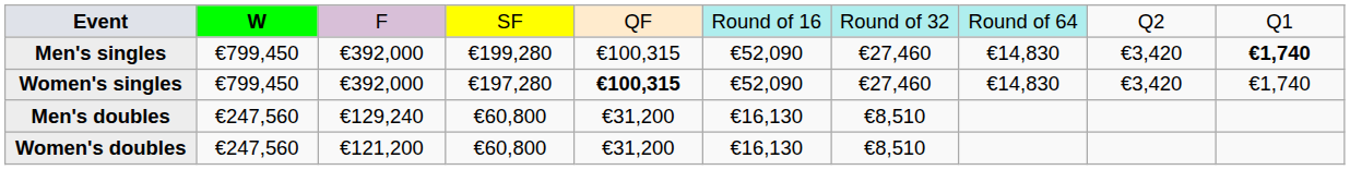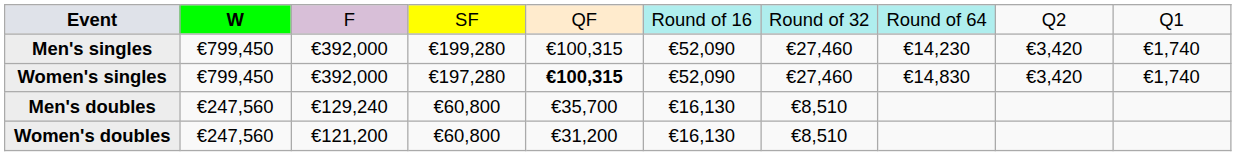 <table class=wikitable style=font-size:90%;text-align:center>
 <tr>
 <td width=130 bgcolor=dfe2e9><strong>Event</strong></td>
 <td width=80 bgcolor=lime><strong>W</strong></td>
 <td width=85 bgcolor=thistle>F</td>
 <td width=85 bgcolor=ffff00>SF</td>
 <td width=85 bgcolor=ffebcd>QF</td>
 <td width=85 bgcolor=afeeee>Round of 16</td>
 <td width=85 bgcolor=afeeee>Round of 32</td>
 <td width=85 bgcolor=afeeee>Round of 64</td>
 <td width=85>Q2</td>
 <td width=85>Q1</td>
 </tr>
 <tr>
 <th style=background:#ededed>Men's singles</th>
 <td>€799,450</td>
 <td>€392,000</td>
 <td>€199,280</td>
 <td>€100,315</td>
 <td>€52,090</td>
 <td>€27,460</td>
-<td>€14,830</td>
+<td>€14,230</td>
 <td>€3,420</td>
-<td><strong>€1,740</strong></td>
+<td>€1,740</td>
 </tr>
 <tr>
 <th style=background:#ededed>Women's singles</th>
 <td>€799,450</td>
 <td>€392,000</td>
 <td>€197,280</td>
 <td><strong>€100,315</strong></td>
 <td>€52,090</td>
 <td>€27,460</td>
 <td>€14,830</td>
 <td>€3,420</td>
 <td>€1,740</td>
 </tr>
 <tr>
 <th style=background:#ededed>Men's doubles</th>
 <td>€247,560</td>
 <td>€129,240</td>
 <td>€60,800</td>
-<td>€31,200</td>
+<td>€35,700</td>
 <td>€16,130</td>
 <td>€8,510</td>
 <td></td>
 <td></td>
 <td></td>
 </tr>
 <tr>
 <th style=background:#ededed>Women's doubles</th>
 <td>€247,560</td>
 <td>€121,200</td>
 <td>€60,800</td>
 <td>€31,200</td>
 <td>€16,130</td>
 <td>€8,510</td>
 <td></td>
 <td></td>
 <td></td>
 </tr>
 </table>
